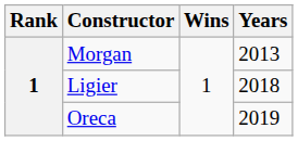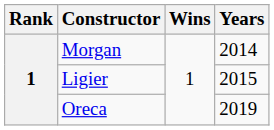 <table class="wikitable">
 <tr>
 <th>Rank</th>
 <th>Constructor</th>
 <th>Wins</th>
 <th>Years</th>
 </tr>
 <tr>
 <th rowspan="3">1</th>
 <td> <a href='#'>Morgan</a></td>
 <td rowspan="3" align="center">1</td>
-<td>2013</td>
+<td>2014</td>
 </tr>
 <tr>
 <td> <a href='#'>Ligier</a></td>
-<td>2018</td>
+<td>2015</td>
 </tr>
 <tr>
 <td> <a href='#'>Oreca</a></td>
 <td>2019</td>
 </tr>
 </table>
